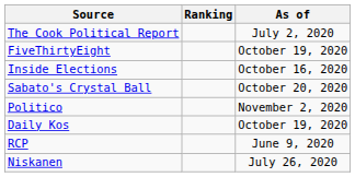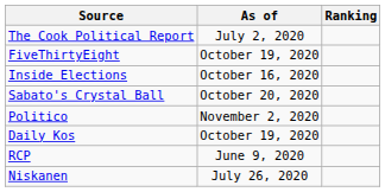 <table class="wikitable" style="text-align:center">
 <tr>
 <th>Source</th>
+<th>As of</th>
 <th>Ranking</th>
-<th>As of</th>
 </tr>
 <tr>
 <td align=left><a href='#'>The Cook Political Report</a></td>
+<td>July 2, 2020</td>
 <td></td>
-<td>July 2, 2020</td>
 </tr>
 <tr>
 <td align=left><a href='#'>FiveThirtyEight</a></td>
+<td>October 19, 2020</td>
 <td></td>
-<td>October 19, 2020</td>
 </tr>
 <tr>
 <td align=left><a href='#'>Inside Elections</a></td>
+<td>October 16, 2020</td>
 <td></td>
-<td>October 16, 2020</td>
 </tr>
 <tr>
 <td align=left><a href='#'>Sabato's Crystal Ball</a></td>
+<td>October 20, 2020</td>
 <td></td>
-<td>October 20, 2020</td>
 </tr>
 <tr>
 <td align="left"><a href='#'>Politico</a></td>
+<td>November 2, 2020</td>
 <td></td>
-<td>November 2, 2020</td>
 </tr>
 <tr>
 <td align="left"><a href='#'>Daily Kos</a></td>
+<td>October 19, 2020</td>
 <td></td>
-<td>October 19, 2020</td>
 </tr>
 <tr>
 <td align="left"><a href='#'>RCP</a></td>
+<td>June 9, 2020</td>
 <td></td>
-<td>June 9, 2020</td>
 </tr>
 <tr>
 <td align="left"><a href='#'>Niskanen</a></td>
+<td>July 26, 2020</td>
 <td></td>
-<td>July 26, 2020</td>
 </tr>
 </table>
